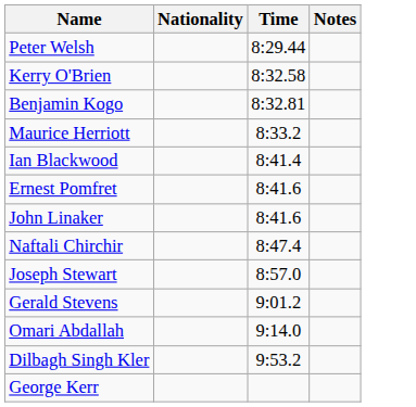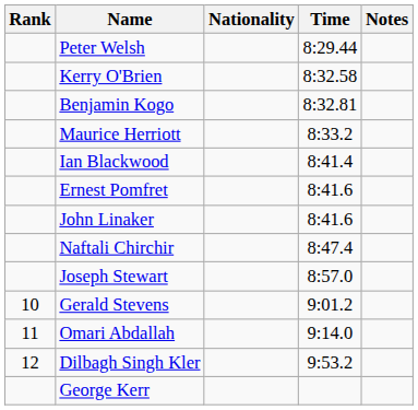 <table class="wikitable sortable" style=" text-align:center">
 <tr>
+<th scope="col">Rank</th>
 <th scope="col">Name</th>
 <th scope="col">Nationality</th>
 <th scope="col">Time</th>
 <th scope="col">Notes</th>
 </tr>
 <tr>
+<td></td>
 <td align=left><a href='#'>Peter Welsh</a></td>
 <td align=left></td>
 <td>8:29.44</td>
 <td></td>
 </tr>
 <tr>
+<td></td>
 <td align=left><a href='#'>Kerry O'Brien</a></td>
 <td align=left></td>
 <td>8:32.58</td>
 <td></td>
 </tr>
 <tr>
+<td></td>
 <td align=left><a href='#'>Benjamin Kogo</a></td>
 <td align=left></td>
 <td>8:32.81</td>
 <td></td>
 </tr>
 <tr>
+<td></td>
 <td align=left><a href='#'>Maurice Herriott</a></td>
 <td align=left></td>
 <td>8:33.2</td>
 <td></td>
 </tr>
 <tr>
+<td></td>
 <td align=left><a href='#'>Ian Blackwood</a></td>
 <td align=left></td>
 <td>8:41.4</td>
 <td></td>
 </tr>
 <tr>
+<td></td>
 <td align=left><a href='#'>Ernest Pomfret</a></td>
 <td align=left></td>
 <td>8:41.6</td>
 <td></td>
 </tr>
 <tr>
+<td></td>
 <td align=left><a href='#'>John Linaker</a></td>
 <td align=left></td>
 <td>8:41.6</td>
 <td></td>
 </tr>
 <tr>
+<td></td>
 <td align=left><a href='#'>Naftali Chirchir</a></td>
 <td align=left></td>
 <td>8:47.4</td>
 <td></td>
 </tr>
 <tr>
+<td></td>
 <td align=left><a href='#'>Joseph Stewart</a></td>
 <td align=left></td>
 <td>8:57.0</td>
 <td></td>
 </tr>
 <tr>
+<td>10</td>
 <td align=left><a href='#'>Gerald Stevens</a></td>
 <td align=left></td>
 <td>9:01.2</td>
 <td></td>
 </tr>
 <tr>
+<td>11</td>
 <td align=left><a href='#'>Omari Abdallah</a></td>
 <td align=left></td>
 <td>9:14.0</td>
 <td></td>
 </tr>
 <tr>
+<td>12</td>
 <td align=left><a href='#'>Dilbagh Singh Kler</a></td>
 <td align=left></td>
 <td>9:53.2</td>
 <td></td>
 </tr>
 <tr>
+<td></td>
 <td align=left><a href='#'>George Kerr</a></td>
 <td align=left></td>
 <td></td>
 <td></td>
 </tr>
 </table>
